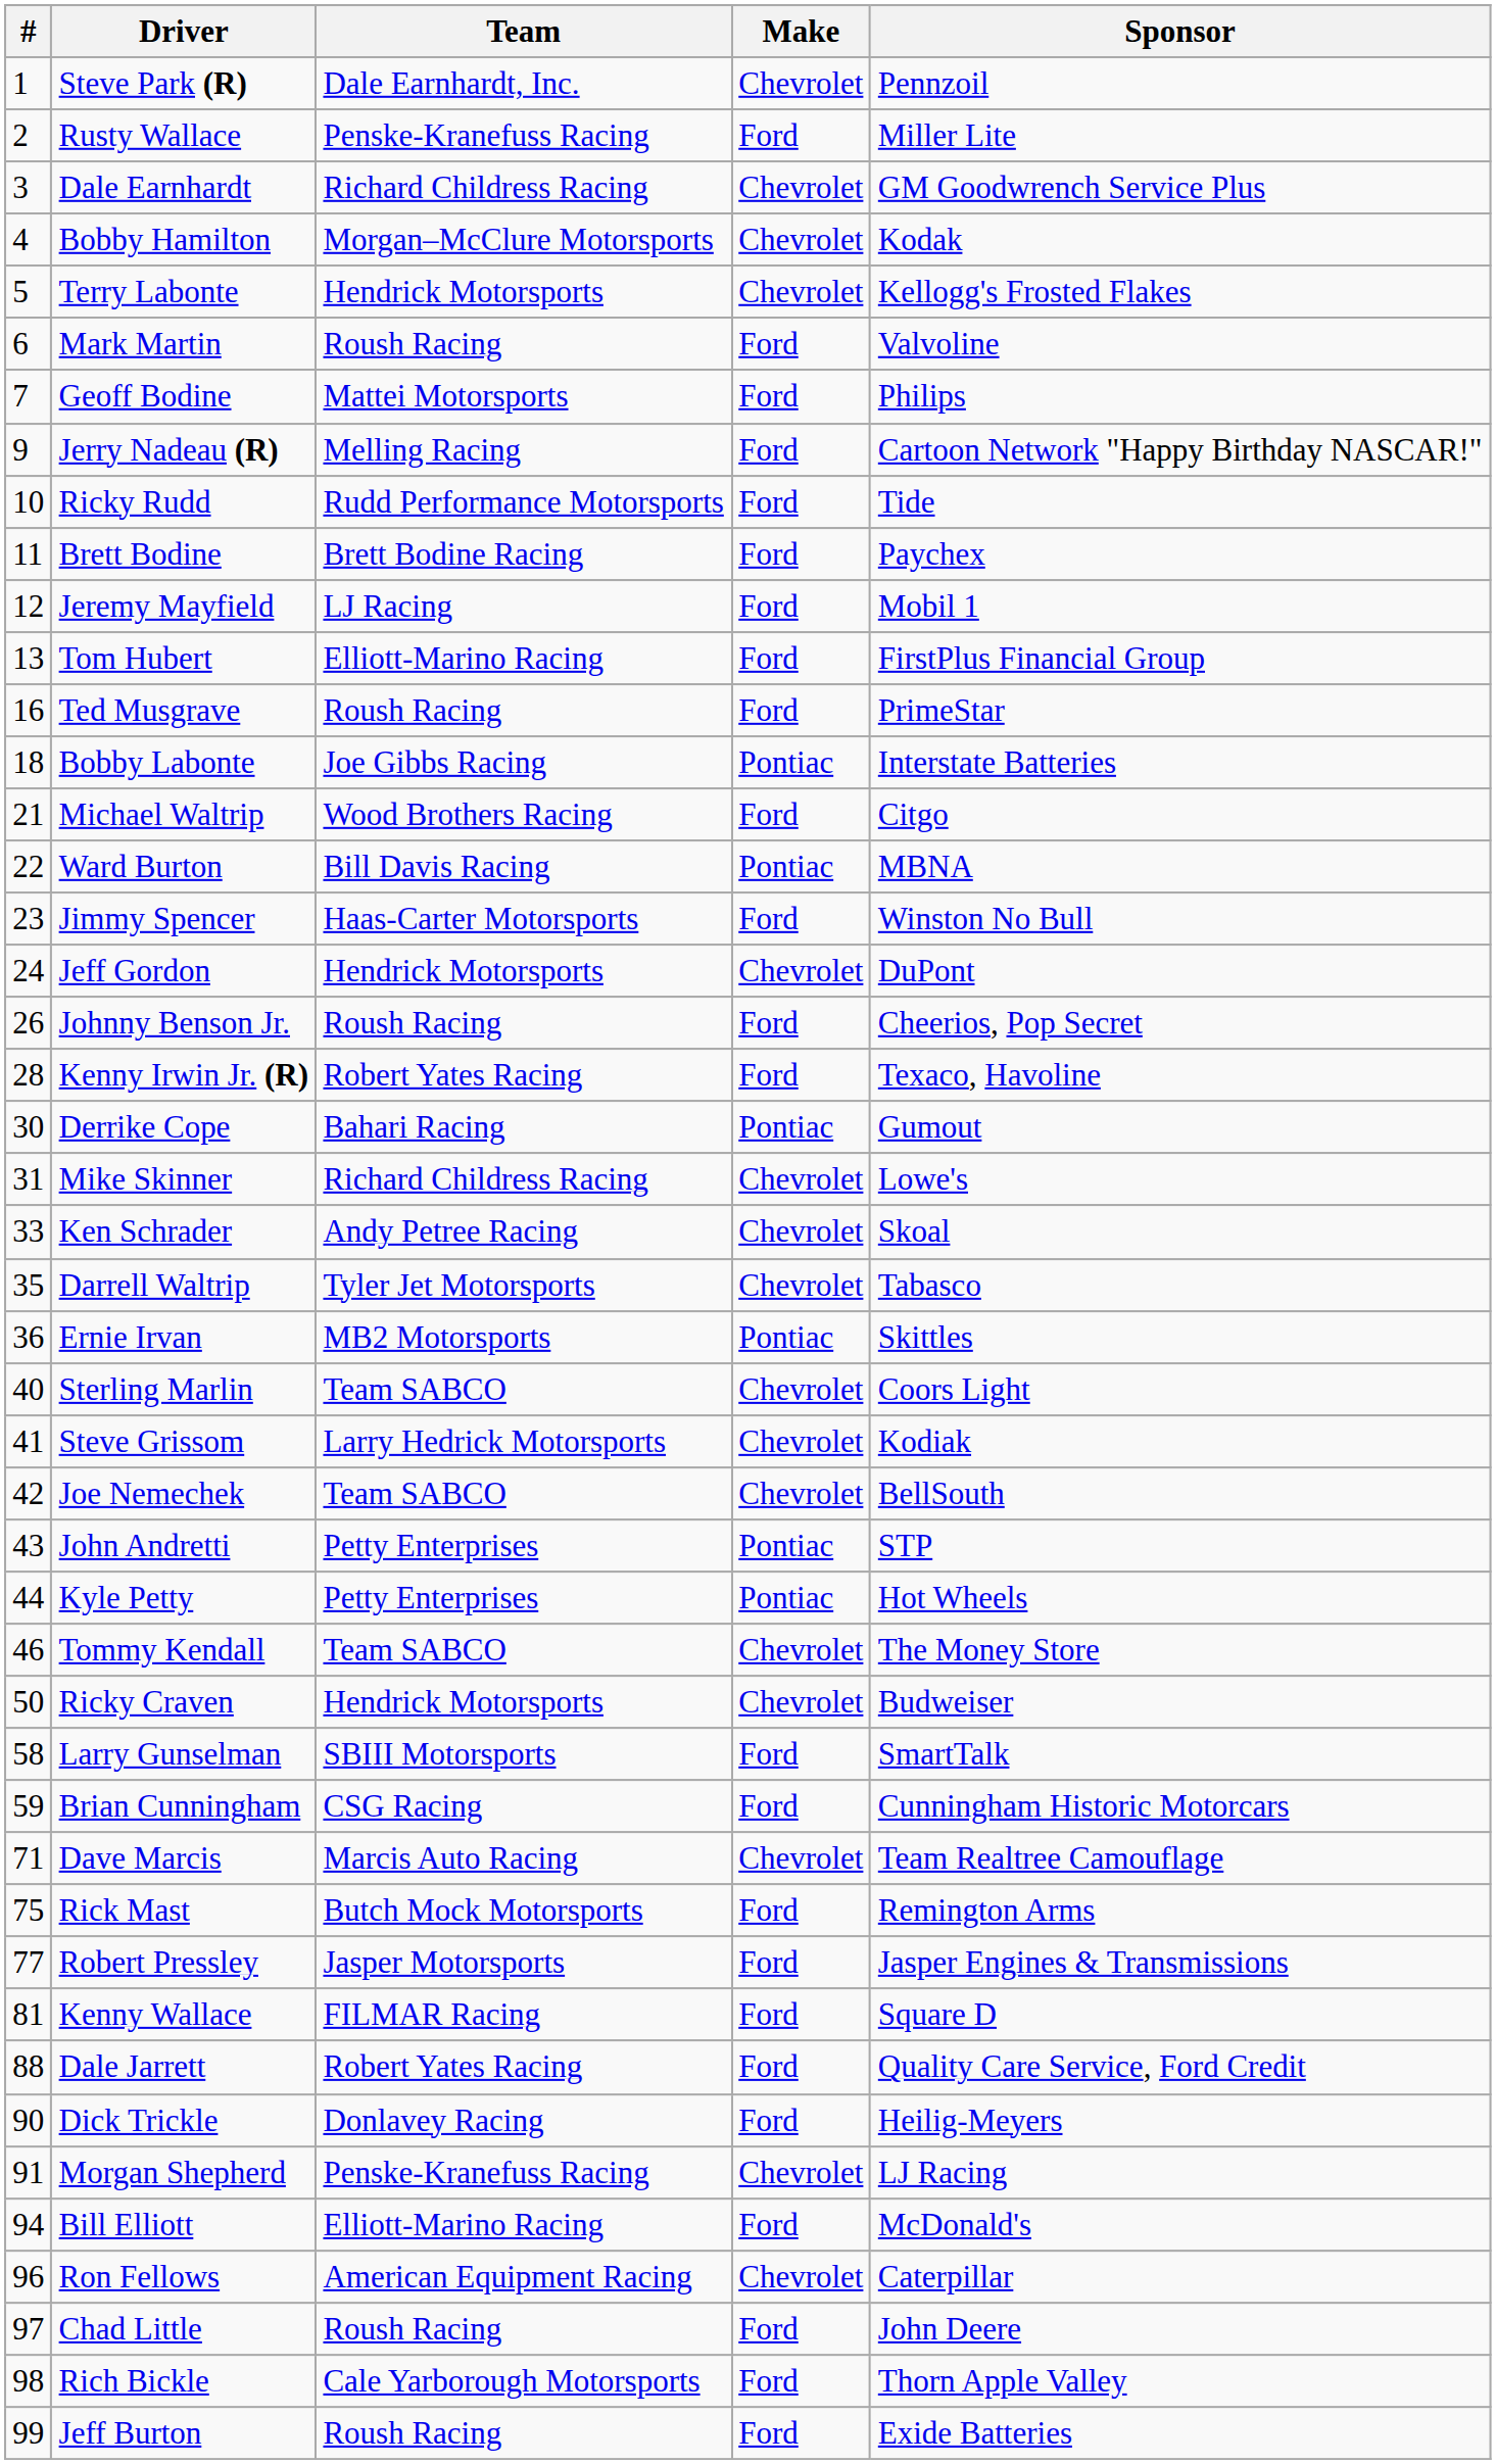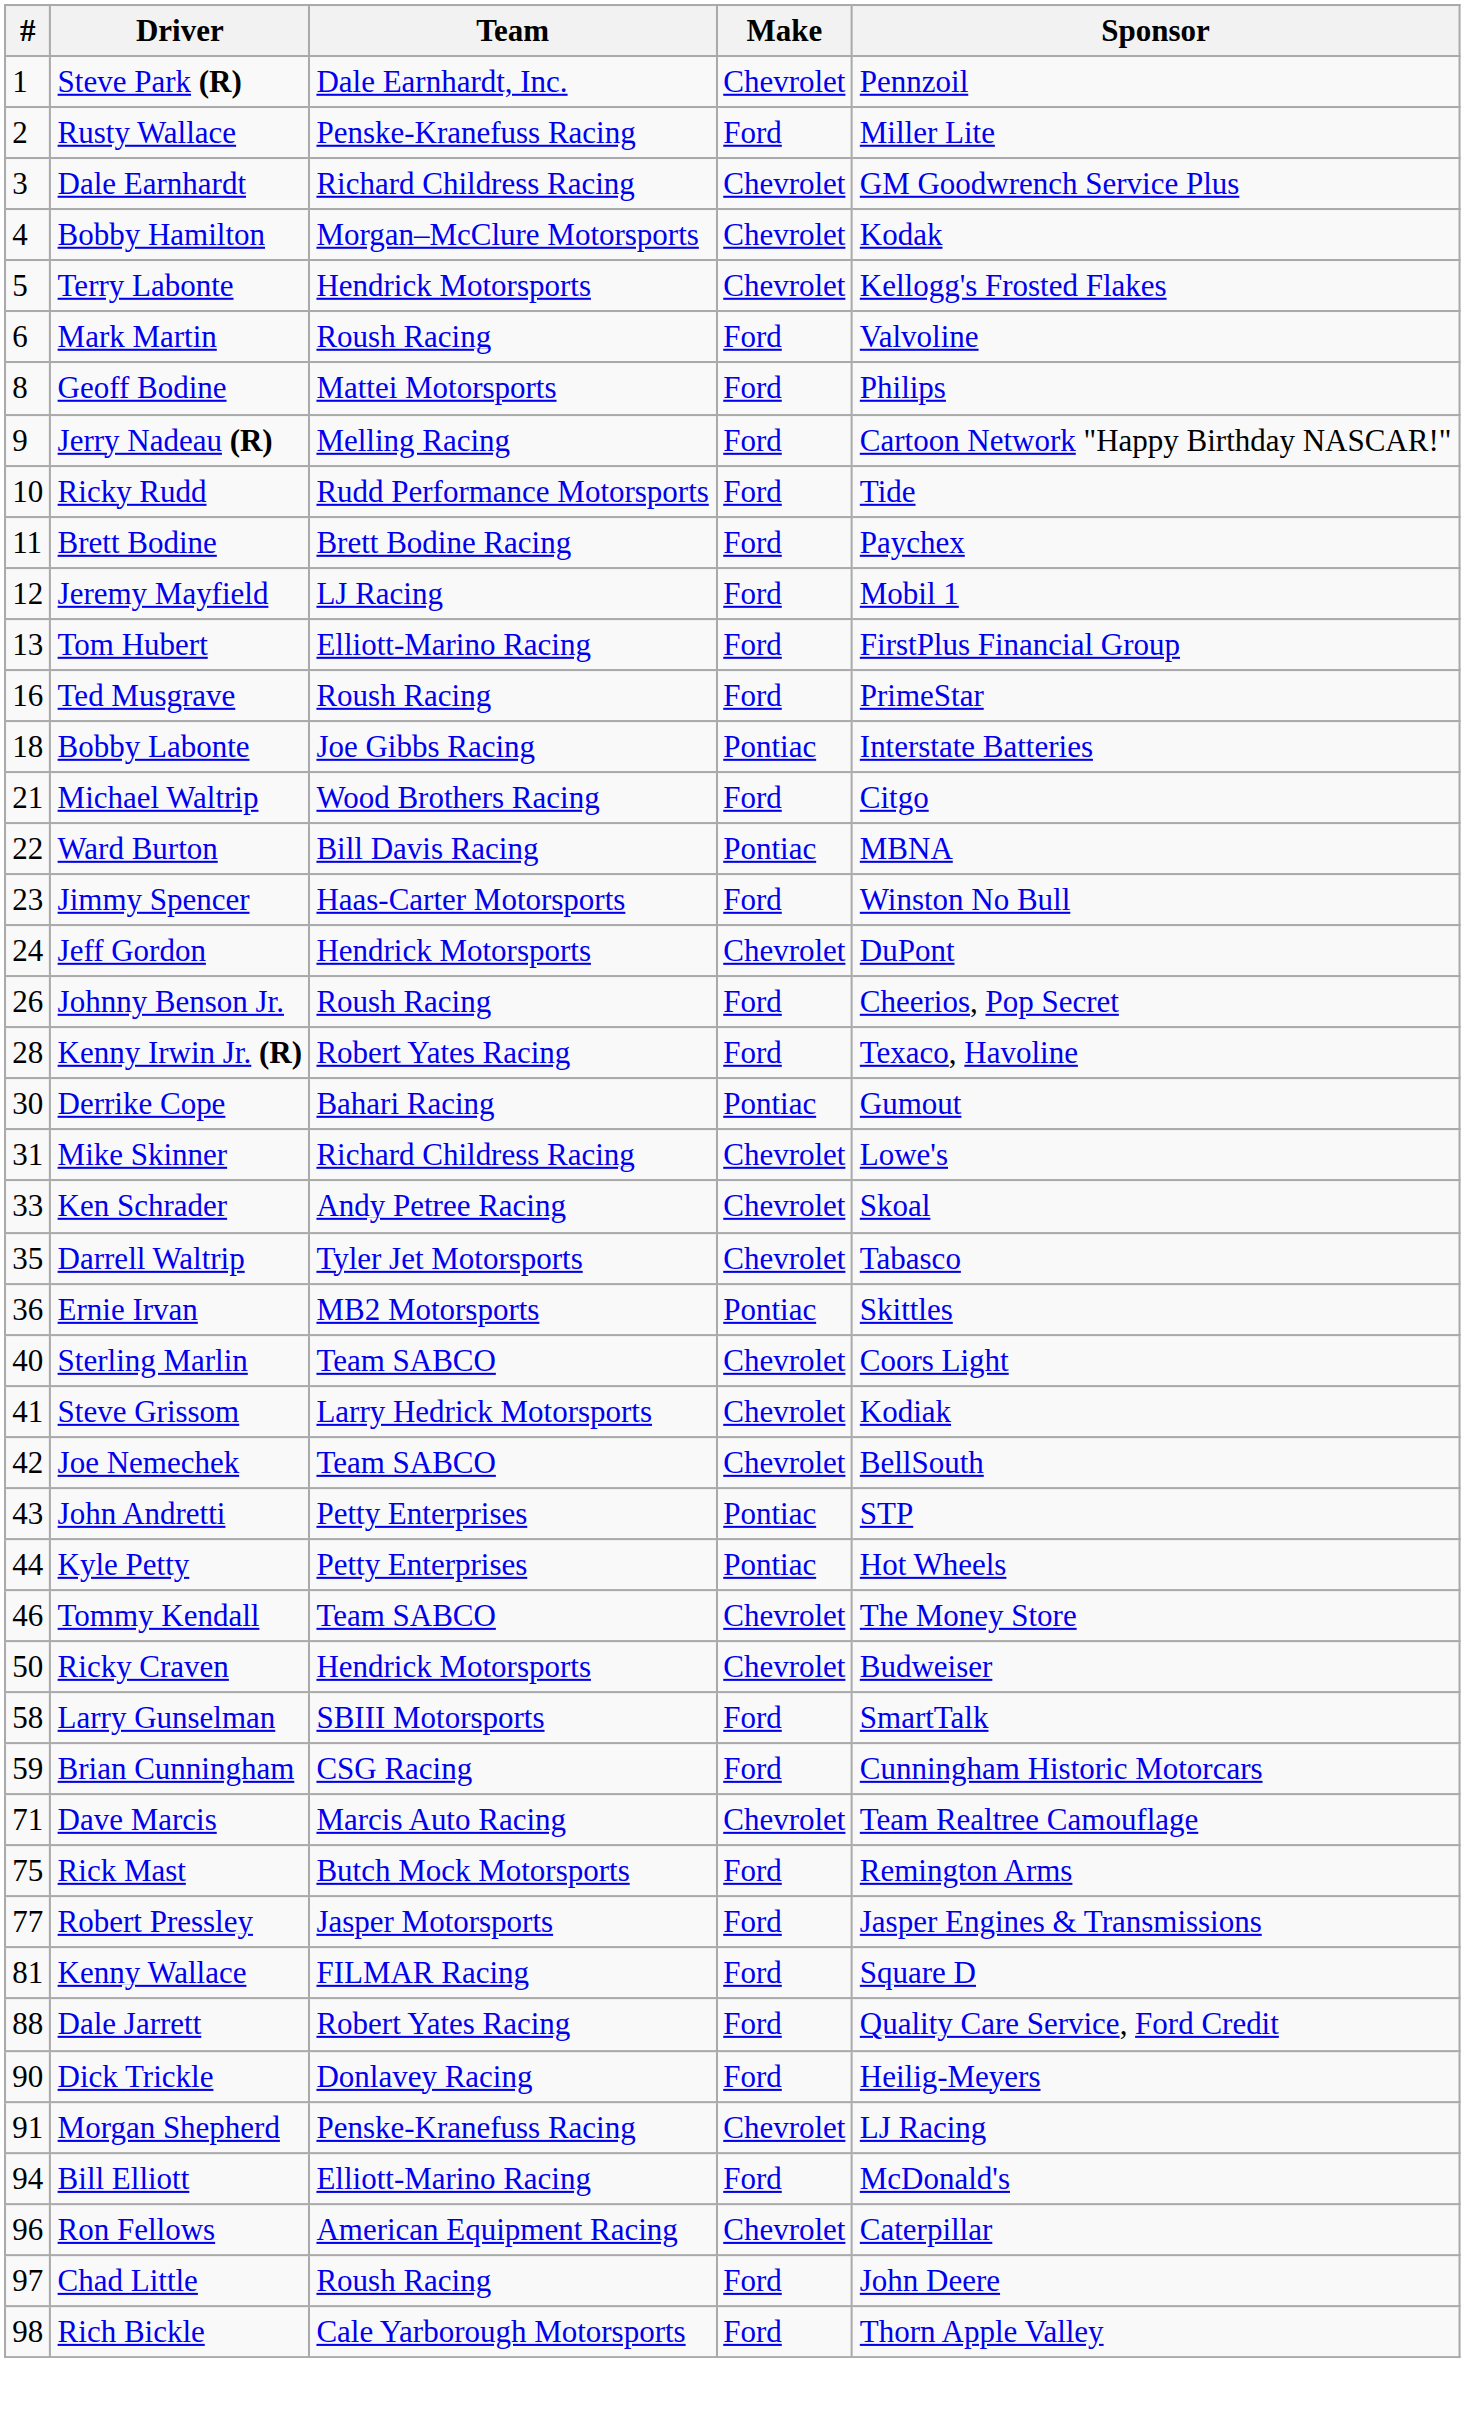 <table class="wikitable" style="font-size:95%">
 <tr>
 <th>#</th>
 <th>Driver</th>
 <th>Team</th>
 <th>Make</th>
 <th>Sponsor</th>
 </tr>
 <tr>
 <td>1</td>
 <td><a href='#'>Steve Park</a> <strong>(R)</strong></td>
 <td><a href='#'>Dale Earnhardt, Inc.</a></td>
 <td><a href='#'>Chevrolet</a></td>
 <td><a href='#'>Pennzoil</a></td>
 </tr>
 <tr>
 <td>2</td>
 <td><a href='#'>Rusty Wallace</a></td>
 <td><a href='#'>Penske-Kranefuss Racing</a></td>
 <td><a href='#'>Ford</a></td>
 <td><a href='#'>Miller Lite</a></td>
 </tr>
 <tr>
 <td>3</td>
 <td><a href='#'>Dale Earnhardt</a></td>
 <td><a href='#'>Richard Childress Racing</a></td>
 <td><a href='#'>Chevrolet</a></td>
 <td><a href='#'>GM Goodwrench Service Plus</a></td>
 </tr>
 <tr>
 <td>4</td>
 <td><a href='#'>Bobby Hamilton</a></td>
 <td><a href='#'>Morgan–McClure Motorsports</a></td>
 <td><a href='#'>Chevrolet</a></td>
 <td><a href='#'>Kodak</a></td>
 </tr>
 <tr>
 <td>5</td>
 <td><a href='#'>Terry Labonte</a></td>
 <td><a href='#'>Hendrick Motorsports</a></td>
 <td><a href='#'>Chevrolet</a></td>
 <td><a href='#'>Kellogg's Frosted Flakes</a></td>
 </tr>
 <tr>
 <td>6</td>
 <td><a href='#'>Mark Martin</a></td>
 <td><a href='#'>Roush Racing</a></td>
 <td><a href='#'>Ford</a></td>
 <td><a href='#'>Valvoline</a></td>
 </tr>
 <tr>
-<td>7</td>
+<td>8</td>
 <td><a href='#'>Geoff Bodine</a></td>
 <td><a href='#'>Mattei Motorsports</a></td>
 <td><a href='#'>Ford</a></td>
 <td><a href='#'>Philips</a></td>
 </tr>
 <tr>
 <td>9</td>
 <td><a href='#'>Jerry Nadeau</a> <strong>(R)</strong></td>
 <td><a href='#'>Melling Racing</a></td>
 <td><a href='#'>Ford</a></td>
 <td><a href='#'>Cartoon Network</a> "Happy Birthday NASCAR!"</td>
 </tr>
 <tr>
 <td>10</td>
 <td><a href='#'>Ricky Rudd</a></td>
 <td><a href='#'>Rudd Performance Motorsports</a></td>
 <td><a href='#'>Ford</a></td>
 <td><a href='#'>Tide</a></td>
 </tr>
 <tr>
 <td>11</td>
 <td><a href='#'>Brett Bodine</a></td>
 <td><a href='#'>Brett Bodine Racing</a></td>
 <td><a href='#'>Ford</a></td>
 <td><a href='#'>Paychex</a></td>
 </tr>
 <tr>
 <td>12</td>
 <td><a href='#'>Jeremy Mayfield</a></td>
 <td><a href='#'>LJ Racing</a></td>
 <td><a href='#'>Ford</a></td>
 <td><a href='#'>Mobil 1</a></td>
 </tr>
 <tr>
 <td>13</td>
 <td><a href='#'>Tom Hubert</a></td>
 <td><a href='#'>Elliott-Marino Racing</a></td>
 <td><a href='#'>Ford</a></td>
 <td><a href='#'>FirstPlus Financial Group</a></td>
 </tr>
 <tr>
 <td>16</td>
 <td><a href='#'>Ted Musgrave</a></td>
 <td><a href='#'>Roush Racing</a></td>
 <td><a href='#'>Ford</a></td>
 <td><a href='#'>PrimeStar</a></td>
 </tr>
 <tr>
 <td>18</td>
 <td><a href='#'>Bobby Labonte</a></td>
 <td><a href='#'>Joe Gibbs Racing</a></td>
 <td><a href='#'>Pontiac</a></td>
 <td><a href='#'>Interstate Batteries</a></td>
 </tr>
 <tr>
 <td>21</td>
 <td><a href='#'>Michael Waltrip</a></td>
 <td><a href='#'>Wood Brothers Racing</a></td>
 <td><a href='#'>Ford</a></td>
 <td><a href='#'>Citgo</a></td>
 </tr>
 <tr>
 <td>22</td>
 <td><a href='#'>Ward Burton</a></td>
 <td><a href='#'>Bill Davis Racing</a></td>
 <td><a href='#'>Pontiac</a></td>
 <td><a href='#'>MBNA</a></td>
 </tr>
 <tr>
 <td>23</td>
 <td><a href='#'>Jimmy Spencer</a></td>
 <td><a href='#'>Haas-Carter Motorsports</a></td>
 <td><a href='#'>Ford</a></td>
 <td><a href='#'>Winston No Bull</a></td>
 </tr>
 <tr>
 <td>24</td>
 <td><a href='#'>Jeff Gordon</a></td>
 <td><a href='#'>Hendrick Motorsports</a></td>
 <td><a href='#'>Chevrolet</a></td>
 <td><a href='#'>DuPont</a></td>
 </tr>
 <tr>
 <td>26</td>
 <td><a href='#'>Johnny Benson Jr.</a></td>
 <td><a href='#'>Roush Racing</a></td>
 <td><a href='#'>Ford</a></td>
 <td><a href='#'>Cheerios</a>, <a href='#'>Pop Secret</a></td>
 </tr>
 <tr>
 <td>28</td>
 <td><a href='#'>Kenny Irwin Jr.</a> <strong>(R)</strong></td>
 <td><a href='#'>Robert Yates Racing</a></td>
 <td><a href='#'>Ford</a></td>
 <td><a href='#'>Texaco</a>, <a href='#'>Havoline</a></td>
 </tr>
 <tr>
 <td>30</td>
 <td><a href='#'>Derrike Cope</a></td>
 <td><a href='#'>Bahari Racing</a></td>
 <td><a href='#'>Pontiac</a></td>
 <td><a href='#'>Gumout</a></td>
 </tr>
 <tr>
 <td>31</td>
 <td><a href='#'>Mike Skinner</a></td>
 <td><a href='#'>Richard Childress Racing</a></td>
 <td><a href='#'>Chevrolet</a></td>
 <td><a href='#'>Lowe's</a></td>
 </tr>
 <tr>
 <td>33</td>
 <td><a href='#'>Ken Schrader</a></td>
 <td><a href='#'>Andy Petree Racing</a></td>
 <td><a href='#'>Chevrolet</a></td>
 <td><a href='#'>Skoal</a></td>
 </tr>
 <tr>
 <td>35</td>
 <td><a href='#'>Darrell Waltrip</a></td>
 <td><a href='#'>Tyler Jet Motorsports</a></td>
 <td><a href='#'>Chevrolet</a></td>
 <td><a href='#'>Tabasco</a></td>
 </tr>
 <tr>
 <td>36</td>
 <td><a href='#'>Ernie Irvan</a></td>
 <td><a href='#'>MB2 Motorsports</a></td>
 <td><a href='#'>Pontiac</a></td>
 <td><a href='#'>Skittles</a></td>
 </tr>
 <tr>
 <td>40</td>
 <td><a href='#'>Sterling Marlin</a></td>
 <td><a href='#'>Team SABCO</a></td>
 <td><a href='#'>Chevrolet</a></td>
 <td><a href='#'>Coors Light</a></td>
 </tr>
 <tr>
 <td>41</td>
 <td><a href='#'>Steve Grissom</a></td>
 <td><a href='#'>Larry Hedrick Motorsports</a></td>
 <td><a href='#'>Chevrolet</a></td>
 <td><a href='#'>Kodiak</a></td>
 </tr>
 <tr>
 <td>42</td>
 <td><a href='#'>Joe Nemechek</a></td>
 <td><a href='#'>Team SABCO</a></td>
 <td><a href='#'>Chevrolet</a></td>
 <td><a href='#'>BellSouth</a></td>
 </tr>
 <tr>
 <td>43</td>
 <td><a href='#'>John Andretti</a></td>
 <td><a href='#'>Petty Enterprises</a></td>
 <td><a href='#'>Pontiac</a></td>
 <td><a href='#'>STP</a></td>
 </tr>
 <tr>
 <td>44</td>
 <td><a href='#'>Kyle Petty</a></td>
 <td><a href='#'>Petty Enterprises</a></td>
 <td><a href='#'>Pontiac</a></td>
 <td><a href='#'>Hot Wheels</a></td>
 </tr>
 <tr>
 <td>46</td>
 <td><a href='#'>Tommy Kendall</a></td>
 <td><a href='#'>Team SABCO</a></td>
 <td><a href='#'>Chevrolet</a></td>
 <td><a href='#'>The Money Store</a></td>
 </tr>
 <tr>
 <td>50</td>
 <td><a href='#'>Ricky Craven</a></td>
 <td><a href='#'>Hendrick Motorsports</a></td>
 <td><a href='#'>Chevrolet</a></td>
 <td><a href='#'>Budweiser</a></td>
 </tr>
 <tr>
 <td>58</td>
 <td><a href='#'>Larry Gunselman</a></td>
 <td><a href='#'>SBIII Motorsports</a></td>
 <td><a href='#'>Ford</a></td>
 <td><a href='#'>SmartTalk</a></td>
 </tr>
 <tr>
 <td>59</td>
 <td><a href='#'>Brian Cunningham</a></td>
 <td><a href='#'>CSG Racing</a></td>
 <td><a href='#'>Ford</a></td>
 <td><a href='#'>Cunningham Historic Motorcars</a></td>
 </tr>
 <tr>
 <td>71</td>
 <td><a href='#'>Dave Marcis</a></td>
 <td><a href='#'>Marcis Auto Racing</a></td>
 <td><a href='#'>Chevrolet</a></td>
 <td><a href='#'>Team Realtree Camouflage</a></td>
 </tr>
 <tr>
 <td>75</td>
 <td><a href='#'>Rick Mast</a></td>
 <td><a href='#'>Butch Mock Motorsports</a></td>
 <td><a href='#'>Ford</a></td>
 <td><a href='#'>Remington Arms</a></td>
 </tr>
 <tr>
 <td>77</td>
 <td><a href='#'>Robert Pressley</a></td>
 <td><a href='#'>Jasper Motorsports</a></td>
 <td><a href='#'>Ford</a></td>
 <td><a href='#'>Jasper Engines & Transmissions</a></td>
 </tr>
 <tr>
 <td>81</td>
 <td><a href='#'>Kenny Wallace</a></td>
 <td><a href='#'>FILMAR Racing</a></td>
 <td><a href='#'>Ford</a></td>
 <td><a href='#'>Square D</a></td>
 </tr>
 <tr>
 <td>88</td>
 <td><a href='#'>Dale Jarrett</a></td>
 <td><a href='#'>Robert Yates Racing</a></td>
 <td><a href='#'>Ford</a></td>
 <td><a href='#'>Quality Care Service</a>, <a href='#'>Ford Credit</a></td>
 </tr>
 <tr>
 <td>90</td>
 <td><a href='#'>Dick Trickle</a></td>
 <td><a href='#'>Donlavey Racing</a></td>
 <td><a href='#'>Ford</a></td>
 <td><a href='#'>Heilig-Meyers</a></td>
 </tr>
 <tr>
 <td>91</td>
 <td><a href='#'>Morgan Shepherd</a></td>
 <td><a href='#'>Penske-Kranefuss Racing</a></td>
 <td><a href='#'>Chevrolet</a></td>
 <td><a href='#'>LJ Racing</a></td>
 </tr>
 <tr>
 <td>94</td>
 <td><a href='#'>Bill Elliott</a></td>
 <td><a href='#'>Elliott-Marino Racing</a></td>
 <td><a href='#'>Ford</a></td>
 <td><a href='#'>McDonald's</a></td>
 </tr>
 <tr>
 <td>96</td>
 <td><a href='#'>Ron Fellows</a></td>
 <td><a href='#'>American Equipment Racing</a></td>
 <td><a href='#'>Chevrolet</a></td>
 <td><a href='#'>Caterpillar</a></td>
 </tr>
 <tr>
 <td>97</td>
 <td><a href='#'>Chad Little</a></td>
 <td><a href='#'>Roush Racing</a></td>
 <td><a href='#'>Ford</a></td>
 <td><a href='#'>John Deere</a></td>
 </tr>
 <tr>
 <td>98</td>
 <td><a href='#'>Rich Bickle</a></td>
 <td><a href='#'>Cale Yarborough Motorsports</a></td>
 <td><a href='#'>Ford</a></td>
 <td><a href='#'>Thorn Apple Valley</a></td>
 </tr>
-<tr>
-<td>99</td>
-<td><a href='#'>Jeff Burton</a></td>
-<td><a href='#'>Roush Racing</a></td>
-<td><a href='#'>Ford</a></td>
-<td><a href='#'>Exide Batteries</a></td>
-</tr>
 </table>
